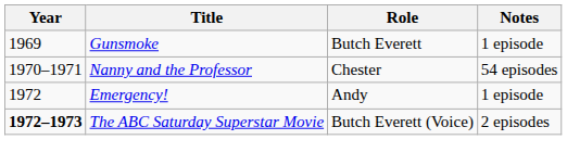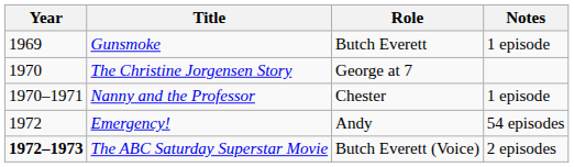 <table class="wikitable sortable">
 <tr>
 <th>Year</th>
 <th>Title</th>
 <th>Role</th>
 <th class="unsortable">Notes</th>
 </tr>
 <tr>
 <td>1969</td>
 <td><em><a href='#'>Gunsmoke</a></em></td>
 <td>Butch Everett</td>
 <td>1 episode</td>
 </tr>
 <tr>
+<td>1970</td>
+<td><em><a href='#'>The Christine Jorgensen Story</a></em></td>
+<td>George at 7</td>
+<td></td>
+</tr>
+<tr>
 <td>1970–1971</td>
 <td><em><a href='#'>Nanny and the Professor</a></em></td>
 <td>Chester</td>
-<td>54 episodes</td>
+<td>1 episode</td>
 </tr>
 <tr>
 <td>1972</td>
 <td><em><a href='#'>Emergency!</a></em></td>
 <td>Andy</td>
-<td>1 episode</td>
+<td>54 episodes</td>
 </tr>
 <tr>
 <td><strong>1972–1973</strong></td>
 <td><em><a href='#'>The ABC Saturday Superstar Movie</a></em></td>
 <td>Butch Everett (Voice)</td>
 <td>2 episodes</td>
 </tr>
 </table>
